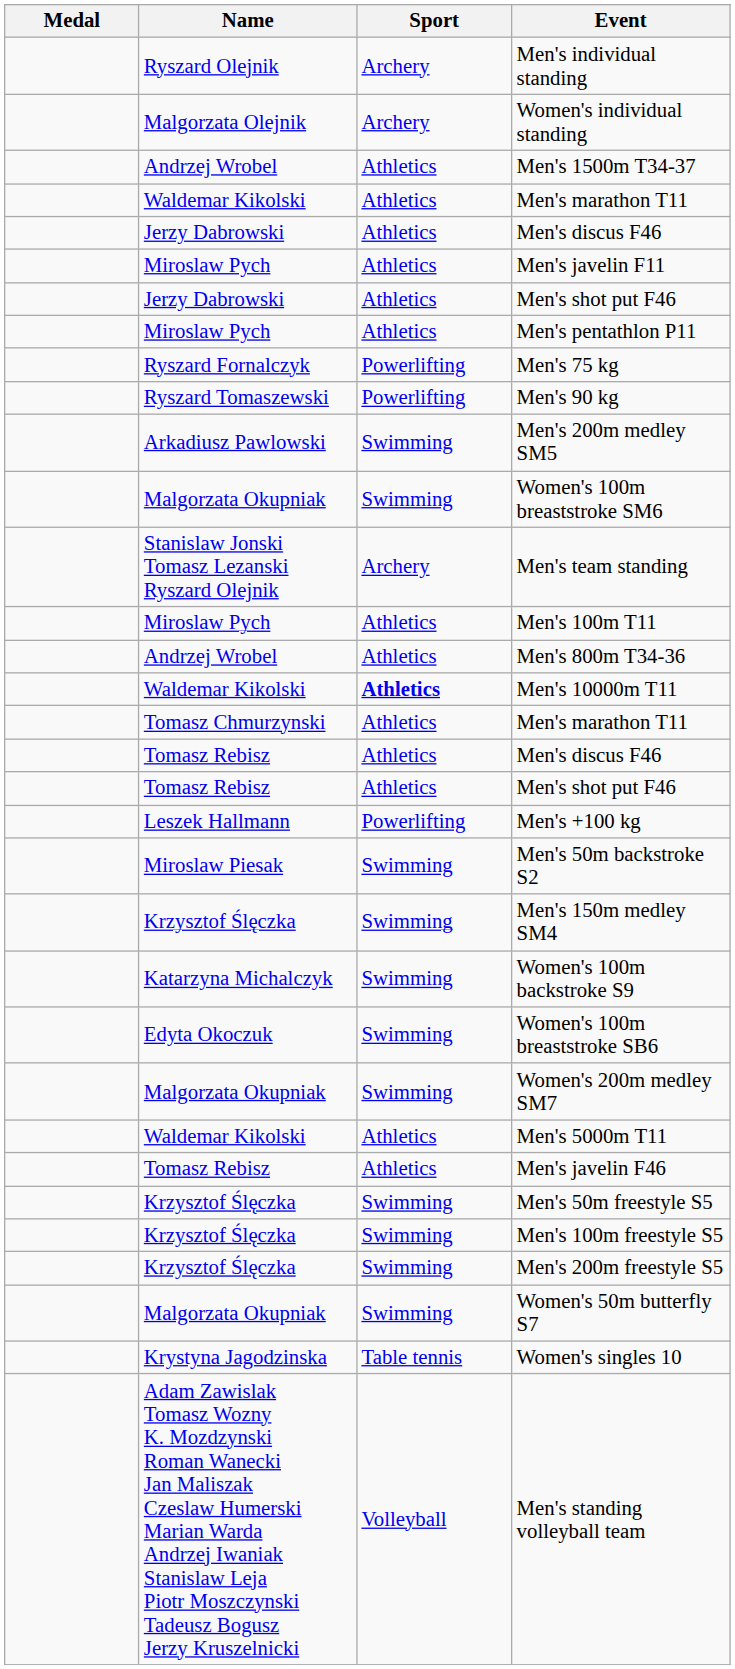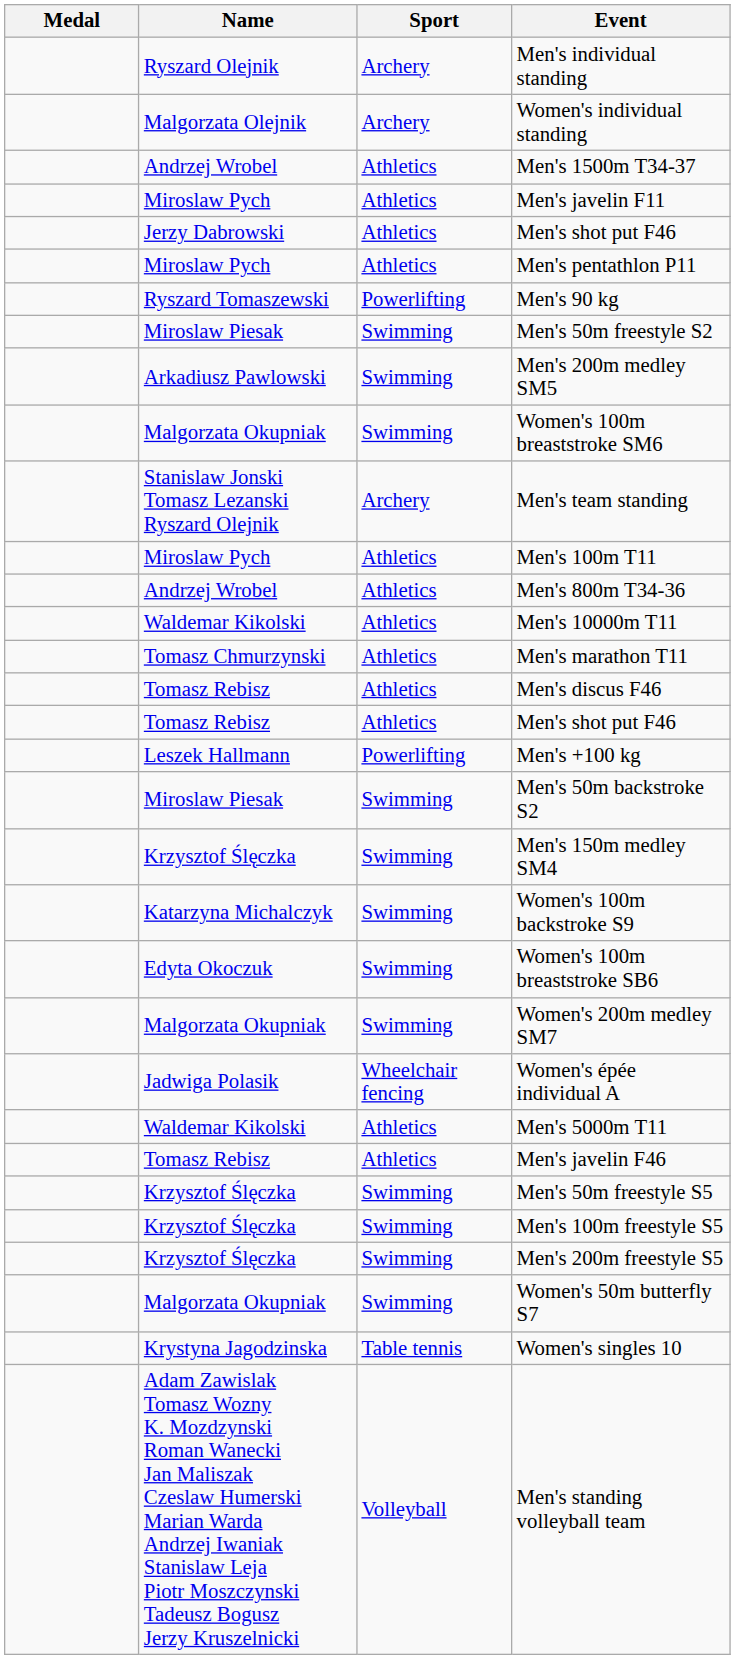 <table class="wikitable">
 <tr>
 <th style="width:6em">Medal</th>
 <th style="width:10em">Name</th>
 <th style="width:7em">Sport</th>
 <th style="width:10em">Event</th>
 </tr>
 <tr>
 <td></td>
 <td><a href='#'>Ryszard Olejnik</a></td>
 <td><a href='#'>Archery</a></td>
 <td>Men's individual standing</td>
 </tr>
 <tr>
 <td></td>
 <td><a href='#'>Malgorzata Olejnik</a></td>
 <td><a href='#'>Archery</a></td>
 <td>Women's individual standing</td>
 </tr>
 <tr>
 <td></td>
 <td><a href='#'>Andrzej Wrobel</a></td>
 <td><a href='#'>Athletics</a></td>
 <td>Men's 1500m T34-37</td>
 </tr>
 <tr>
 <td></td>
-<td><a href='#'>Waldemar Kikolski</a></td>
-<td><a href='#'>Athletics</a></td>
-<td>Men's marathon T11</td>
-</tr>
-<tr>
-<td></td>
-<td><a href='#'>Jerzy Dabrowski</a></td>
-<td><a href='#'>Athletics</a></td>
-<td>Men's discus F46</td>
-</tr>
-<tr>
-<td></td>
 <td><a href='#'>Miroslaw Pych</a></td>
 <td><a href='#'>Athletics</a></td>
 <td>Men's javelin F11</td>
 </tr>
 <tr>
 <td></td>
 <td><a href='#'>Jerzy Dabrowski</a></td>
 <td><a href='#'>Athletics</a></td>
 <td>Men's shot put F46</td>
 </tr>
 <tr>
 <td></td>
 <td><a href='#'>Miroslaw Pych</a></td>
 <td><a href='#'>Athletics</a></td>
 <td>Men's pentathlon P11</td>
 </tr>
 <tr>
 <td></td>
-<td><a href='#'>Ryszard Fornalczyk</a></td>
+<td><a href='#'>Ryszard Tomaszewski</a></td>
 <td><a href='#'>Powerlifting</a></td>
-<td>Men's 75 kg</td>
+<td>Men's 90 kg</td>
 </tr>
 <tr>
 <td></td>
-<td><a href='#'>Ryszard Tomaszewski</a></td>
-<td><a href='#'>Powerlifting</a></td>
-<td>Men's 90 kg</td>
+<td><a href='#'>Miroslaw Piesak</a></td>
+<td><a href='#'>Swimming</a></td>
+<td>Men's 50m freestyle S2</td>
 </tr>
 <tr>
 <td></td>
 <td><a href='#'>Arkadiusz Pawlowski</a></td>
 <td><a href='#'>Swimming</a></td>
 <td>Men's 200m medley SM5</td>
 </tr>
 <tr>
 <td></td>
 <td><a href='#'>Malgorzata Okupniak</a></td>
 <td><a href='#'>Swimming</a></td>
 <td>Women's 100m breaststroke SM6</td>
 </tr>
 <tr>
 <td></td>
 <td><a href='#'>Stanislaw Jonski</a><br> <a href='#'>Tomasz Lezanski</a><br> <a href='#'>Ryszard Olejnik</a></td>
 <td><a href='#'>Archery</a></td>
 <td>Men's team standing</td>
 </tr>
 <tr>
 <td></td>
 <td><a href='#'>Miroslaw Pych</a></td>
 <td><a href='#'>Athletics</a></td>
 <td>Men's 100m T11</td>
 </tr>
 <tr>
 <td></td>
 <td><a href='#'>Andrzej Wrobel</a></td>
 <td><a href='#'>Athletics</a></td>
 <td>Men's 800m T34-36</td>
 </tr>
 <tr>
 <td></td>
 <td><a href='#'>Waldemar Kikolski</a></td>
-<td><strong><a href='#'>Athletics</a></strong></td>
+<td><a href='#'>Athletics</a></td>
 <td>Men's 10000m T11</td>
 </tr>
 <tr>
 <td></td>
 <td><a href='#'>Tomasz Chmurzynski</a></td>
 <td><a href='#'>Athletics</a></td>
 <td>Men's marathon T11</td>
 </tr>
 <tr>
 <td></td>
 <td><a href='#'>Tomasz Rebisz</a></td>
 <td><a href='#'>Athletics</a></td>
 <td>Men's discus F46</td>
 </tr>
 <tr>
 <td></td>
 <td><a href='#'>Tomasz Rebisz</a></td>
 <td><a href='#'>Athletics</a></td>
 <td>Men's shot put F46</td>
 </tr>
 <tr>
 <td></td>
 <td><a href='#'>Leszek Hallmann</a></td>
 <td><a href='#'>Powerlifting</a></td>
 <td>Men's +100 kg</td>
 </tr>
 <tr>
 <td></td>
 <td><a href='#'>Miroslaw Piesak</a></td>
 <td><a href='#'>Swimming</a></td>
 <td>Men's 50m backstroke S2</td>
 </tr>
 <tr>
 <td></td>
 <td><a href='#'>Krzysztof Ślęczka</a></td>
 <td><a href='#'>Swimming</a></td>
 <td>Men's 150m medley SM4</td>
 </tr>
 <tr>
 <td></td>
 <td><a href='#'>Katarzyna Michalczyk</a></td>
 <td><a href='#'>Swimming</a></td>
 <td>Women's 100m backstroke S9</td>
 </tr>
 <tr>
 <td></td>
 <td><a href='#'>Edyta Okoczuk</a></td>
 <td><a href='#'>Swimming</a></td>
 <td>Women's 100m breaststroke SB6</td>
 </tr>
 <tr>
 <td></td>
 <td><a href='#'>Malgorzata Okupniak</a></td>
 <td><a href='#'>Swimming</a></td>
 <td>Women's 200m medley SM7</td>
 </tr>
 <tr>
 <td></td>
+<td><a href='#'>Jadwiga Polasik</a></td>
+<td><a href='#'>Wheelchair fencing</a></td>
+<td>Women's épée individual A</td>
+</tr>
+<tr>
+<td></td>
 <td><a href='#'>Waldemar Kikolski</a></td>
 <td><a href='#'>Athletics</a></td>
 <td>Men's 5000m T11</td>
 </tr>
 <tr>
 <td></td>
 <td><a href='#'>Tomasz Rebisz</a></td>
 <td><a href='#'>Athletics</a></td>
 <td>Men's javelin F46</td>
 </tr>
 <tr>
 <td></td>
 <td><a href='#'>Krzysztof Ślęczka</a></td>
 <td><a href='#'>Swimming</a></td>
 <td>Men's 50m freestyle S5</td>
 </tr>
 <tr>
 <td></td>
 <td><a href='#'>Krzysztof Ślęczka</a></td>
 <td><a href='#'>Swimming</a></td>
 <td>Men's 100m freestyle S5</td>
 </tr>
 <tr>
 <td></td>
 <td><a href='#'>Krzysztof Ślęczka</a></td>
 <td><a href='#'>Swimming</a></td>
 <td>Men's 200m freestyle S5</td>
 </tr>
 <tr>
 <td></td>
 <td><a href='#'>Malgorzata Okupniak</a></td>
 <td><a href='#'>Swimming</a></td>
 <td>Women's 50m butterfly S7</td>
 </tr>
 <tr>
 <td></td>
 <td><a href='#'>Krystyna Jagodzinska</a></td>
 <td><a href='#'>Table tennis</a></td>
 <td>Women's singles 10</td>
 </tr>
 <tr>
 <td></td>
 <td><a href='#'>Adam Zawislak</a><br> <a href='#'>Tomasz Wozny</a><br> <a href='#'>K. Mozdzynski</a><br> <a href='#'>Roman Wanecki</a><br> <a href='#'>Jan Maliszak</a><br> <a href='#'>Czeslaw Humerski</a><br> <a href='#'>Marian Warda</a><br> <a href='#'>Andrzej Iwaniak</a><br> <a href='#'>Stanislaw Leja</a><br> <a href='#'>Piotr Moszczynski</a><br> <a href='#'>Tadeusz Bogusz</a><br> <a href='#'>Jerzy Kruszelnicki</a></td>
 <td><a href='#'>Volleyball</a></td>
 <td>Men's standing volleyball team</td>
 </tr>
 </table>
